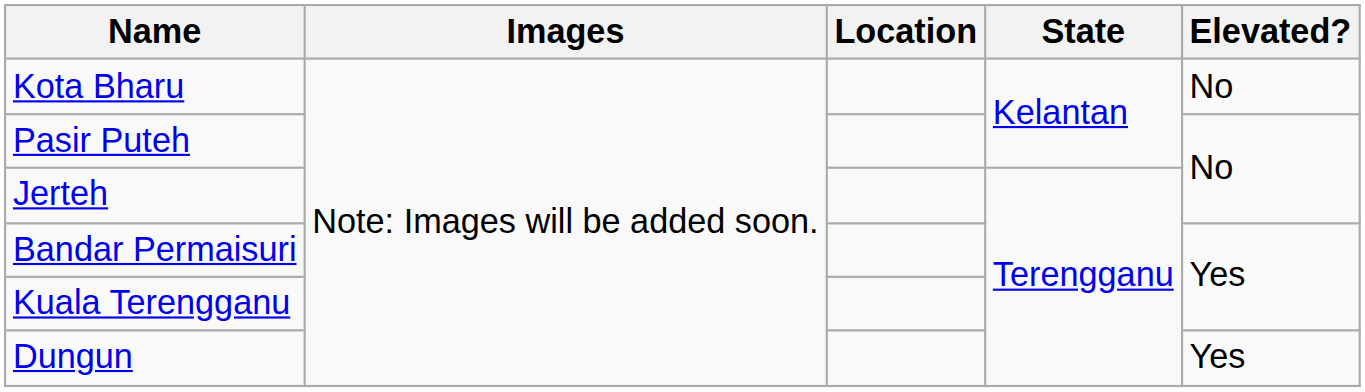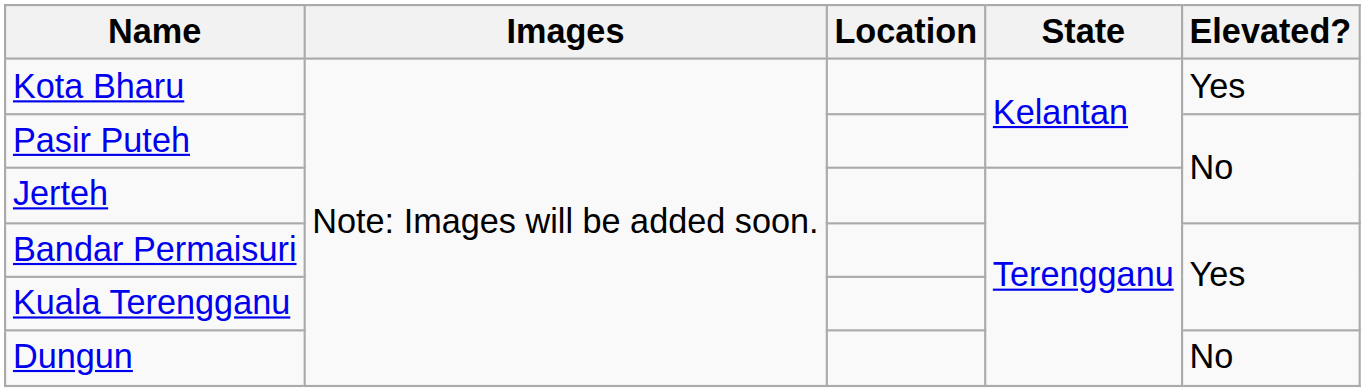 <table class="wikitable">
 <tr>
 <th>Name</th>
 <th>Images</th>
 <th>Location</th>
 <th>State</th>
 <th>Elevated?</th>
 </tr>
 <tr>
 <td><a href='#'>Kota Bharu</a></td>
 <td rowspan="6">Note: Images will be added soon.</td>
 <td></td>
 <td rowspan="2"><a href='#'>Kelantan</a></td>
-<td>No</td>
+<td>Yes</td>
 </tr>
 <tr>
 <td><a href='#'>Pasir Puteh</a></td>
 <td></td>
 <td rowspan="2">No</td>
 </tr>
 <tr>
 <td><a href='#'>Jerteh</a></td>
 <td></td>
 <td rowspan="4"><a href='#'>Terengganu</a></td>
 </tr>
 <tr>
 <td><a href='#'>Bandar Permaisuri</a></td>
 <td></td>
 <td rowspan="2">Yes</td>
 </tr>
 <tr>
 <td><a href='#'>Kuala Terengganu</a></td>
 <td></td>
 </tr>
 <tr>
 <td><a href='#'>Dungun</a></td>
 <td></td>
-<td>Yes</td>
+<td>No</td>
 </tr>
 </table>
